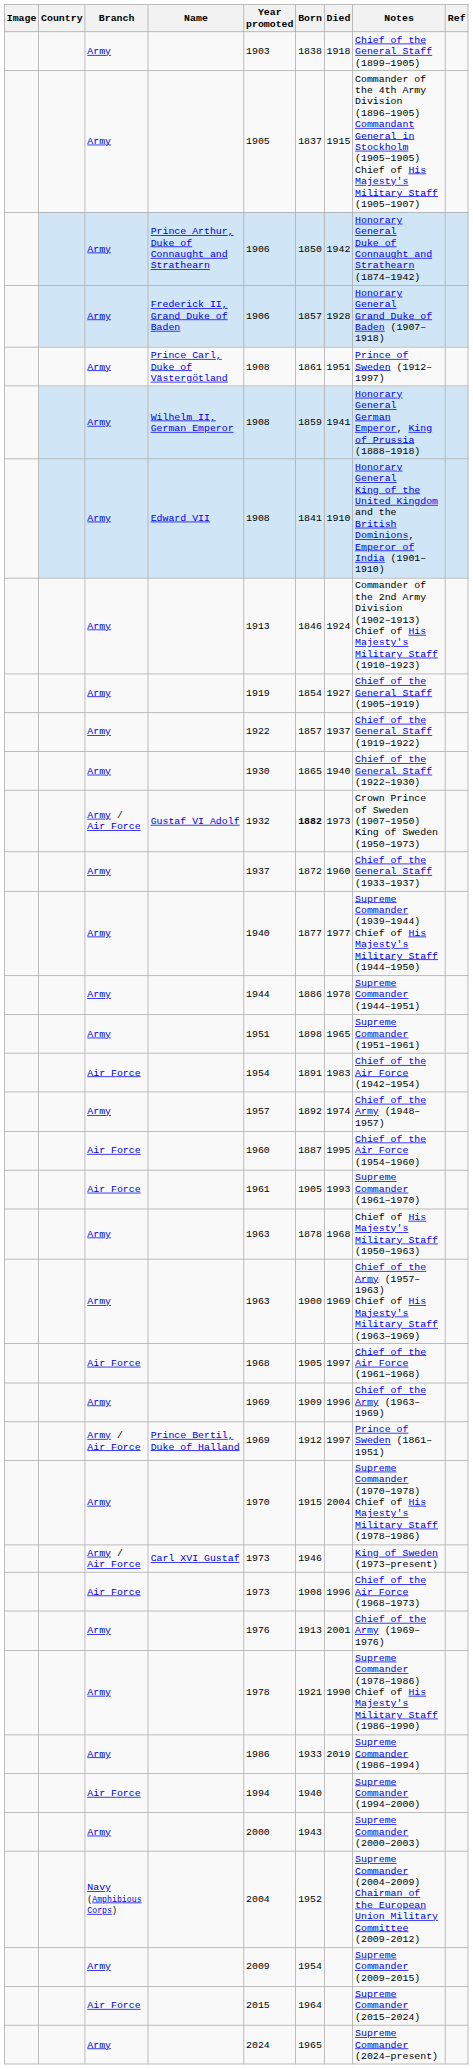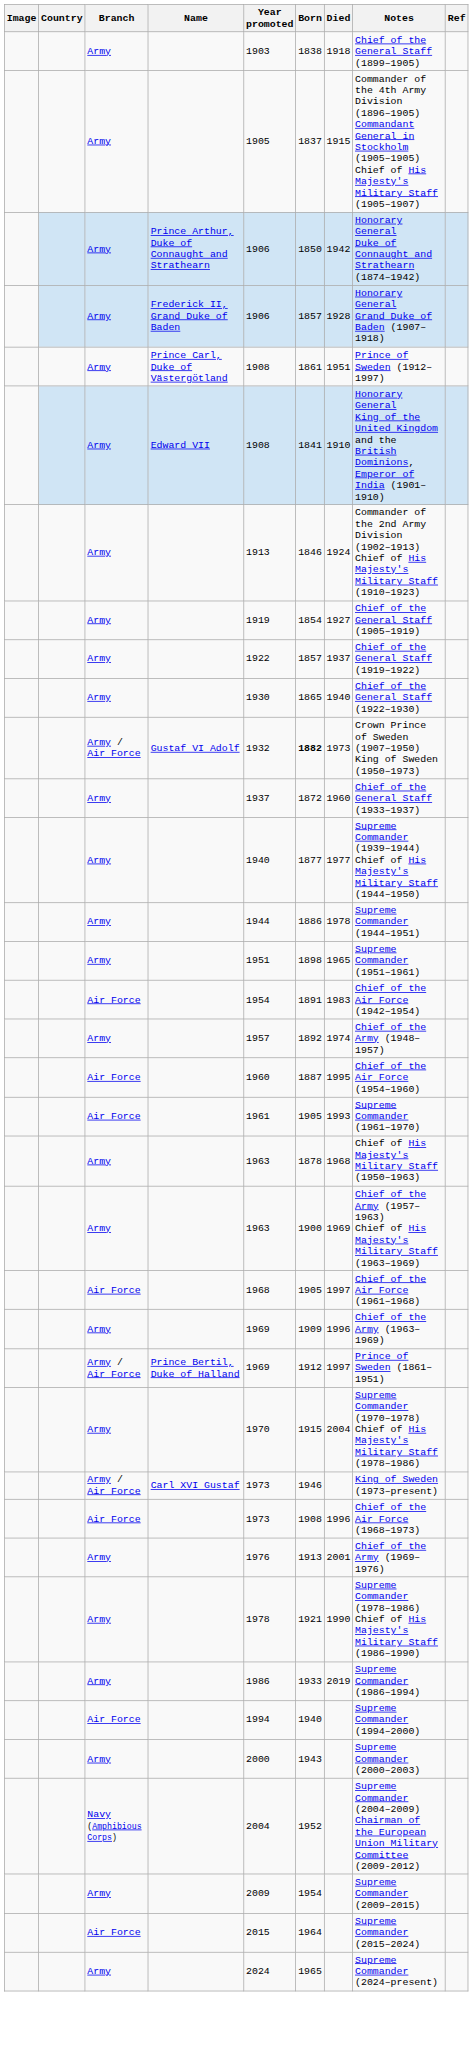 <table class="wikitable sortable">
 <tr>
 <th>Image</th>
 <th>Country</th>
 <th>Branch</th>
 <th>Name</th>
 <th>Year<br>promoted</th>
 <th>Born</th>
 <th>Died</th>
 <th>Notes</th>
 <th>Ref</th>
 </tr>
 <tr>
 <td></td>
 <td></td>
 <td> <a href='#'>Army</a></td>
 <td></td>
 <td>1903</td>
 <td>1838</td>
 <td>1918</td>
 <td><a href='#'>Chief of the General Staff</a> (1899–1905)</td>
 <td></td>
 </tr>
 <tr>
 <td></td>
 <td></td>
 <td> <a href='#'>Army</a></td>
 <td></td>
 <td>1905</td>
 <td>1837</td>
 <td>1915</td>
 <td>Commander of the 4th Army Division (1896–1905)<br><a href='#'>Commandant General in Stockholm</a> (1905–1905)<br>Chief of <a href='#'>His Majesty's Military Staff</a> (1905–1907)</td>
 <td></td>
 </tr>
 <tr>
 <td></td>
 <td style="background:#d0e5f5;"></td>
 <td style="background:#d0e5f5;"> <a href='#'>Army</a></td>
 <td style="background:#d0e5f5;"><a href='#'>Prince Arthur, Duke of Connaught and Strathearn</a></td>
 <td style="background:#d0e5f5;">1906</td>
 <td style="background:#d0e5f5;">1850</td>
 <td style="background:#d0e5f5;">1942</td>
 <td style="background:#d0e5f5;"><a href='#'>Honorary General</a><br><a href='#'>Duke of Connaught and Strathearn</a> (1874–1942)</td>
 <td style="background:#d0e5f5;"></td>
 </tr>
 <tr>
 <td></td>
 <td style="background:#d0e5f5;"></td>
 <td style="background:#d0e5f5;"> <a href='#'>Army</a></td>
 <td style="background:#d0e5f5;"><a href='#'>Frederick II, Grand Duke of Baden</a></td>
 <td style="background:#d0e5f5;">1906</td>
 <td style="background:#d0e5f5;">1857</td>
 <td style="background:#d0e5f5;">1928</td>
 <td style="background:#d0e5f5;"><a href='#'>Honorary General</a><br><a href='#'>Grand Duke of Baden</a> (1907–1918)</td>
 <td style="background:#d0e5f5;"></td>
 </tr>
 <tr>
 <td></td>
 <td></td>
 <td> <a href='#'>Army</a></td>
 <td {{nowrap><a href='#'>Prince Carl, Duke of Västergötland</a></td>
 <td>1908</td>
 <td>1861</td>
 <td>1951</td>
 <td><a href='#'>Prince of Sweden</a> (1912–1997)</td>
 <td></td>
-</tr>
-<tr>
-<td></td>
-<td style="background:#d0e5f5;"></td>
-<td style="background:#d0e5f5;"> <a href='#'>Army</a></td>
-<td style="background:#d0e5f5;"><a href='#'>Wilhelm II, German Emperor</a></td>
-<td style="background:#d0e5f5;">1908</td>
-<td style="background:#d0e5f5;">1859</td>
-<td style="background:#d0e5f5;">1941</td>
-<td style="background:#d0e5f5;"><a href='#'>Honorary General</a><br><a href='#'>German Emperor</a>, <a href='#'>King of Prussia</a> (1888–1918)</td>
-<td style="background:#d0e5f5;"></td>
 </tr>
 <tr>
 <td></td>
 <td style="background:#d0e5f5;"></td>
 <td style="background:#d0e5f5;"> <a href='#'>Army</a></td>
 <td style="background:#d0e5f5;"><a href='#'>Edward VII</a></td>
 <td style="background:#d0e5f5;">1908</td>
 <td style="background:#d0e5f5;">1841</td>
 <td style="background:#d0e5f5;">1910</td>
 <td style="background:#d0e5f5;"><a href='#'>Honorary General</a><br><a href='#'>King of the United Kingdom</a> and the <a href='#'>British Dominions</a>, <a href='#'>Emperor of India</a> (1901–1910)</td>
 <td style="background:#d0e5f5;"></td>
 </tr>
 <tr>
 <td></td>
 <td></td>
 <td> <a href='#'>Army</a></td>
 <td></td>
 <td>1913</td>
 <td>1846</td>
 <td>1924</td>
 <td>Commander of the 2nd Army Division (1902–1913)<br>Chief of <a href='#'>His Majesty's Military Staff</a> (1910–1923)</td>
 <td></td>
 </tr>
 <tr>
 <td></td>
 <td></td>
 <td> <a href='#'>Army</a></td>
 <td></td>
 <td>1919</td>
 <td>1854</td>
 <td>1927</td>
 <td><a href='#'>Chief of the General Staff</a> (1905–1919)</td>
 <td></td>
 </tr>
 <tr>
 <td></td>
 <td></td>
 <td> <a href='#'>Army</a></td>
 <td></td>
 <td>1922</td>
 <td>1857</td>
 <td>1937</td>
 <td><a href='#'>Chief of the General Staff</a> (1919–1922)</td>
 <td></td>
 </tr>
 <tr>
 <td></td>
 <td></td>
 <td> <a href='#'>Army</a></td>
 <td></td>
 <td>1930</td>
 <td>1865</td>
 <td>1940</td>
 <td><a href='#'>Chief of the General Staff</a> (1922–1930)</td>
 <td></td>
 </tr>
 <tr>
 <td></td>
 <td></td>
 <td> <a href='#'>Army</a> /  <a href='#'>Air Force</a></td>
 <td {{nowrap><a href='#'>Gustaf VI Adolf</a></td>
 <td>1932</td>
 <td><strong>1882</strong></td>
 <td>1973</td>
 <td>Crown Prince of Sweden (1907–1950)<br>King of Sweden (1950–1973)</td>
 <td></td>
 </tr>
 <tr>
 <td></td>
 <td></td>
 <td> <a href='#'>Army</a></td>
 <td></td>
 <td>1937</td>
 <td>1872</td>
 <td>1960</td>
 <td><a href='#'>Chief of the General Staff</a> (1933–1937)</td>
 <td></td>
 </tr>
 <tr>
 <td></td>
 <td></td>
 <td> <a href='#'>Army</a></td>
 <td></td>
 <td>1940</td>
 <td>1877</td>
 <td>1977</td>
 <td><a href='#'>Supreme Commander</a> (1939–1944)<br>Chief of <a href='#'>His Majesty's Military Staff</a> (1944–1950)</td>
 <td></td>
 </tr>
 <tr>
 <td></td>
 <td></td>
 <td> <a href='#'>Army</a></td>
 <td></td>
 <td>1944</td>
 <td>1886</td>
 <td>1978</td>
 <td><a href='#'>Supreme Commander</a> (1944–1951)</td>
 <td></td>
 </tr>
 <tr>
 <td></td>
 <td></td>
 <td> <a href='#'>Army</a></td>
 <td></td>
 <td>1951</td>
 <td>1898</td>
 <td>1965</td>
 <td><a href='#'>Supreme Commander</a> (1951–1961)</td>
 <td></td>
 </tr>
 <tr>
 <td></td>
 <td></td>
 <td> <a href='#'>Air Force</a></td>
 <td></td>
 <td>1954</td>
 <td>1891</td>
 <td>1983</td>
 <td><a href='#'>Chief of the Air Force</a> (1942–1954)</td>
 <td></td>
 </tr>
 <tr>
 <td></td>
 <td></td>
 <td> <a href='#'>Army</a></td>
 <td></td>
 <td>1957</td>
 <td>1892</td>
 <td>1974</td>
 <td><a href='#'>Chief of the Army</a> (1948–1957)</td>
 <td></td>
 </tr>
 <tr>
 <td></td>
 <td></td>
 <td> <a href='#'>Air Force</a></td>
 <td></td>
 <td>1960</td>
 <td>1887</td>
 <td>1995</td>
 <td><a href='#'>Chief of the Air Force</a> (1954–1960)</td>
 <td></td>
 </tr>
 <tr>
 <td></td>
 <td></td>
 <td> <a href='#'>Air Force</a></td>
 <td></td>
 <td>1961</td>
 <td>1905</td>
 <td>1993</td>
 <td><a href='#'>Supreme Commander</a> (1961–1970)</td>
 <td></td>
 </tr>
 <tr>
 <td></td>
 <td></td>
 <td> <a href='#'>Army</a></td>
 <td></td>
 <td>1963</td>
 <td>1878</td>
 <td>1968</td>
 <td>Chief of <a href='#'>His Majesty's Military Staff</a> (1950–1963)</td>
 <td></td>
 </tr>
 <tr>
 <td></td>
 <td></td>
 <td> <a href='#'>Army</a></td>
 <td></td>
 <td>1963</td>
 <td>1900</td>
 <td>1969</td>
 <td><a href='#'>Chief of the Army</a> (1957–1963)<br>Chief of <a href='#'>His Majesty's Military Staff</a> (1963–1969)</td>
 <td></td>
 </tr>
 <tr>
 <td></td>
 <td></td>
 <td> <a href='#'>Air Force</a></td>
 <td></td>
 <td>1968</td>
 <td>1905</td>
 <td>1997</td>
 <td><a href='#'>Chief of the Air Force</a> (1961–1968)</td>
 <td></td>
 </tr>
 <tr>
 <td></td>
 <td></td>
 <td> <a href='#'>Army</a></td>
 <td></td>
 <td>1969</td>
 <td>1909</td>
 <td>1996</td>
 <td><a href='#'>Chief of the Army</a> (1963–1969)</td>
 <td></td>
 </tr>
 <tr>
 <td></td>
 <td></td>
 <td> <a href='#'>Army</a> /  <a href='#'>Air Force</a></td>
 <td {{nowrap><a href='#'>Prince Bertil, Duke of Halland</a></td>
 <td>1969</td>
 <td>1912</td>
 <td>1997</td>
 <td><a href='#'>Prince of Sweden</a> (1861–1951)</td>
 <td></td>
 </tr>
 <tr>
 <td></td>
 <td></td>
 <td> <a href='#'>Army</a></td>
 <td></td>
 <td>1970</td>
 <td>1915</td>
 <td>2004</td>
 <td><a href='#'>Supreme Commander</a> (1970–1978)<br>Chief of <a href='#'>His Majesty's Military Staff</a> (1978–1986)</td>
 <td></td>
 </tr>
 <tr>
 <td></td>
 <td></td>
 <td> <a href='#'>Army</a> /  <a href='#'>Air Force</a></td>
 <td {{nowrap><a href='#'>Carl XVI Gustaf</a></td>
 <td>1973</td>
 <td>1946</td>
 <td></td>
 <td><a href='#'>King of Sweden</a> (1973–present)</td>
 <td></td>
 </tr>
 <tr>
 <td></td>
 <td></td>
 <td> <a href='#'>Air Force</a></td>
 <td></td>
 <td>1973</td>
 <td>1908</td>
 <td>1996</td>
 <td><a href='#'>Chief of the Air Force</a> (1968–1973)</td>
 <td></td>
 </tr>
 <tr>
 <td></td>
 <td></td>
 <td> <a href='#'>Army</a></td>
 <td></td>
 <td>1976</td>
 <td>1913</td>
 <td>2001</td>
 <td><a href='#'>Chief of the Army</a> (1969–1976)</td>
 <td></td>
 </tr>
 <tr>
 <td></td>
 <td></td>
 <td> <a href='#'>Army</a></td>
 <td></td>
 <td>1978</td>
 <td>1921</td>
 <td>1990</td>
 <td><a href='#'>Supreme Commander</a> (1978–1986)<br>Chief of <a href='#'>His Majesty's Military Staff</a> (1986–1990)</td>
 <td></td>
 </tr>
 <tr>
 <td></td>
 <td></td>
 <td> <a href='#'>Army</a></td>
 <td></td>
 <td>1986</td>
 <td>1933</td>
 <td>2019</td>
 <td><a href='#'>Supreme Commander</a> (1986–1994)</td>
 <td></td>
 </tr>
 <tr>
 <td></td>
 <td></td>
 <td> <a href='#'>Air Force</a></td>
 <td></td>
 <td>1994</td>
 <td>1940</td>
 <td></td>
 <td><a href='#'>Supreme Commander</a> (1994–2000)</td>
 <td></td>
 </tr>
 <tr>
 <td></td>
 <td></td>
 <td> <a href='#'>Army</a></td>
 <td></td>
 <td>2000</td>
 <td>1943</td>
 <td></td>
 <td><a href='#'>Supreme Commander</a> (2000–2003)</td>
 <td></td>
 </tr>
 <tr>
 <td></td>
 <td></td>
 <td> <a href='#'>Navy</a> <small>(<a href='#'>Amphibious Corps</a>)</small></td>
 <td></td>
 <td>2004</td>
 <td>1952</td>
 <td></td>
 <td><a href='#'>Supreme Commander</a> (2004–2009)<br><a href='#'>Chairman of the European Union Military Committee</a> (2009-2012)</td>
 <td></td>
 </tr>
 <tr>
 <td></td>
 <td></td>
 <td> <a href='#'>Army</a></td>
 <td></td>
 <td>2009</td>
 <td>1954</td>
 <td></td>
 <td><a href='#'>Supreme Commander</a> (2009–2015)</td>
 <td></td>
 </tr>
 <tr>
 <td></td>
 <td></td>
 <td> <a href='#'>Air Force</a></td>
 <td></td>
 <td>2015</td>
 <td>1964</td>
 <td></td>
 <td><a href='#'>Supreme Commander</a> (2015–2024)</td>
 <td></td>
 </tr>
 <tr>
 <td></td>
 <td></td>
 <td> <a href='#'>Army</a></td>
 <td></td>
 <td>2024</td>
 <td>1965</td>
 <td></td>
 <td><a href='#'>Supreme Commander</a> (2024–present)</td>
 <td></td>
 </tr>
 </table>
